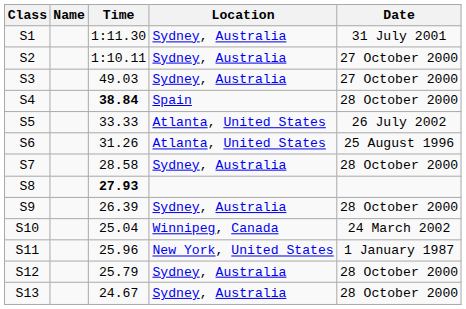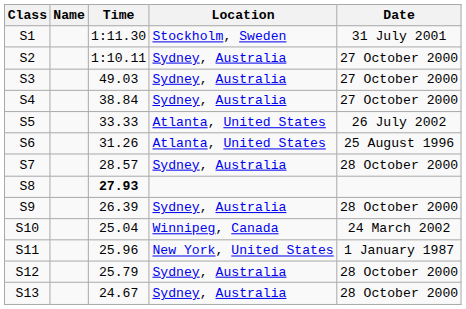 <table class=wikitable style=text-align:center>
 <tr>
 <th>Class</th>
 <th>Name</th>
 <th>Time</th>
 <th>Location</th>
 <th>Date</th>
 </tr>
 <tr>
 <td>S1</td>
 <td align=left></td>
 <td>1:11.30</td>
-<td align=left><a href='#'>Sydney</a>, <a href='#'>Australia</a></td>
+<td align=left><a href='#'>Stockholm</a>, <a href='#'>Sweden</a></td>
 <td>31 July 2001</td>
 </tr>
 <tr>
 <td>S2</td>
 <td align=left></td>
 <td>1:10.11</td>
 <td align=left><a href='#'>Sydney</a>, <a href='#'>Australia</a></td>
 <td>27 October 2000</td>
 </tr>
 <tr>
 <td>S3</td>
 <td align=left></td>
 <td>49.03</td>
 <td align=left><a href='#'>Sydney</a>, <a href='#'>Australia</a></td>
 <td>27 October 2000</td>
 </tr>
 <tr>
 <td>S4</td>
 <td align=left></td>
-<td><strong>38.84</strong></td>
-<td align=left><a href='#'>Spain</a></td>
-<td>28 October 2000</td>
+<td>38.84</td>
+<td align=left><a href='#'>Sydney</a>, <a href='#'>Australia</a></td>
+<td>27 October 2000</td>
 </tr>
 <tr>
 <td>S5</td>
 <td align=left></td>
 <td>33.33</td>
 <td align=left><a href='#'>Atlanta</a>, <a href='#'>United States</a></td>
 <td>26 July 2002</td>
 </tr>
 <tr>
 <td>S6</td>
 <td align=left></td>
 <td>31.26</td>
 <td align=left><a href='#'>Atlanta</a>, <a href='#'>United States</a></td>
 <td>25 August 1996</td>
 </tr>
 <tr>
 <td>S7</td>
 <td align=left></td>
-<td>28.58</td>
+<td>28.57</td>
 <td align=left><a href='#'>Sydney</a>, <a href='#'>Australia</a></td>
 <td>28 October 2000</td>
 </tr>
 <tr>
 <td>S8</td>
 <td align=left></td>
 <td><strong>27.93</strong></td>
 <td align=left></td>
 <td></td>
 </tr>
 <tr>
 <td>S9</td>
 <td align=left></td>
 <td>26.39</td>
 <td align=left><a href='#'>Sydney</a>, <a href='#'>Australia</a></td>
 <td>28 October 2000</td>
 </tr>
 <tr>
 <td>S10</td>
 <td align=left></td>
 <td>25.04</td>
 <td align=left><a href='#'>Winnipeg</a>, <a href='#'>Canada</a></td>
 <td>24 March 2002</td>
 </tr>
 <tr>
 <td>S11</td>
 <td align=left></td>
 <td>25.96</td>
 <td align=left><a href='#'>New York</a>, <a href='#'>United States</a></td>
 <td>1 January 1987</td>
 </tr>
 <tr>
 <td>S12</td>
 <td align=left></td>
 <td>25.79</td>
 <td align=left><a href='#'>Sydney</a>, <a href='#'>Australia</a></td>
 <td>28 October 2000</td>
 </tr>
 <tr>
 <td>S13</td>
 <td align=left></td>
 <td>24.67</td>
 <td align=left><a href='#'>Sydney</a>, <a href='#'>Australia</a></td>
 <td>28 October 2000</td>
 </tr>
 </table>
